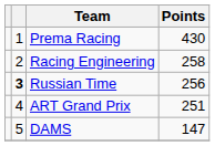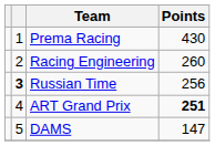 <table class="wikitable" style="font-size: 85%;">
 <tr>
 <th></th>
 <th></th>
 <th>Team</th>
 <th>Points</th>
 </tr>
 <tr>
 <td align="left"></td>
 <td align="center">1</td>
 <td> <a href='#'>Prema Racing</a></td>
 <td align="right">430</td>
 </tr>
 <tr>
 <td align="left"></td>
 <td align="center">2</td>
 <td> <a href='#'>Racing Engineering</a></td>
-<td align="right">258</td>
+<td align="right">260</td>
 </tr>
 <tr>
 <td align="left"></td>
 <td align="center"><strong>3</strong></td>
 <td> <a href='#'>Russian Time</a></td>
 <td align="right">256</td>
 </tr>
 <tr>
 <td align="left"></td>
 <td align="center">4</td>
 <td> <a href='#'>ART Grand Prix</a></td>
-<td align="right">251</td>
+<td align="right"><strong>251</strong></td>
 </tr>
 <tr>
 <td align="left"></td>
 <td align="center">5</td>
 <td> <a href='#'>DAMS</a></td>
 <td align="right">147</td>
 </tr>
 <tr>
 </tr>
 </table>
